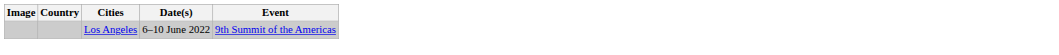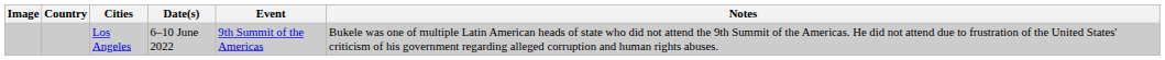 <table class="wikitable">
 <tr>
 <th>Image</th>
 <th>Country</th>
 <th>Cities</th>
 <th>Date(s)</th>
 <th>Event</th>
+<th>Notes</th>
 </tr>
 <tr style="background-color:#ccc">
 <td></td>
 <td></td>
 <td><a href='#'>Los Angeles</a></td>
 <td>6–10 June 2022</td>
 <td><a href='#'>9th Summit of the Americas</a></td>
+<td>Bukele was one of multiple Latin American heads of state who did not attend the 9th Summit of the Americas. He did not attend due to frustration of the United States' criticism of his government regarding alleged corruption and human rights abuses.</td>
 </tr>
 </table>
